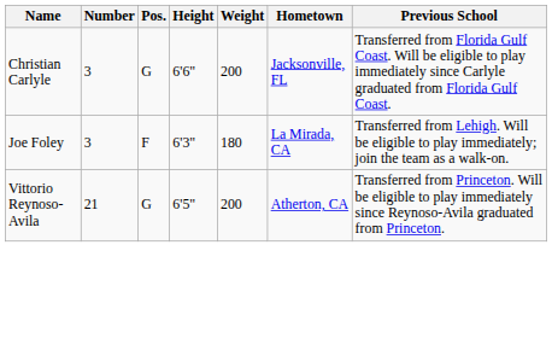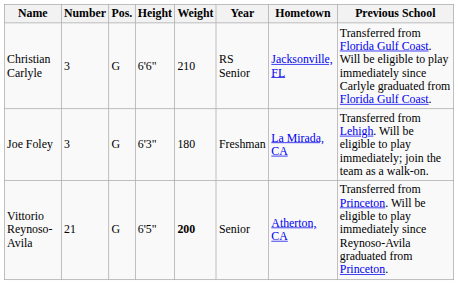 <table class="wikitable sortable" border="1">
 <tr>
 <th>Name</th>
 <th>Number</th>
 <th>Pos.</th>
 <th>Height</th>
 <th>Weight</th>
+<th>Year</th>
 <th>Hometown</th>
 <th class="unsortable">Previous School</th>
 </tr>
 <tr>
 <td>Christian Carlyle</td>
 <td>3</td>
 <td>G</td>
 <td>6'6"</td>
-<td>200</td>
+<td>210</td>
+<td>RS Senior</td>
 <td><a href='#'>Jacksonville, FL</a></td>
 <td>Transferred from <a href='#'>Florida Gulf Coast</a>. Will be eligible to play immediately since Carlyle graduated from <a href='#'>Florida Gulf Coast</a>.</td>
 </tr>
 <tr>
 <td>Joe Foley</td>
 <td>3</td>
-<td>F</td>
+<td>G</td>
 <td>6'3"</td>
 <td>180</td>
+<td>Freshman</td>
 <td><a href='#'>La Mirada, CA</a></td>
 <td>Transferred from <a href='#'>Lehigh</a>. Will be eligible to play immediately; join the team as a walk-on.</td>
 </tr>
 <tr>
 <td>Vittorio Reynoso-Avila</td>
 <td>21</td>
 <td>G</td>
 <td>6'5"</td>
-<td>200</td>
+<td><strong>200</strong></td>
+<td>Senior</td>
 <td><a href='#'>Atherton, CA</a></td>
 <td>Transferred from <a href='#'>Princeton</a>. Will be eligible to play immediately since Reynoso-Avila graduated from <a href='#'>Princeton</a>.</td>
 </tr>
 </table>
